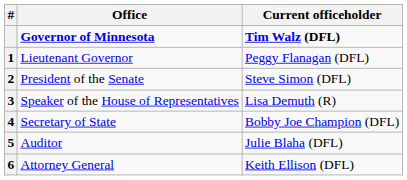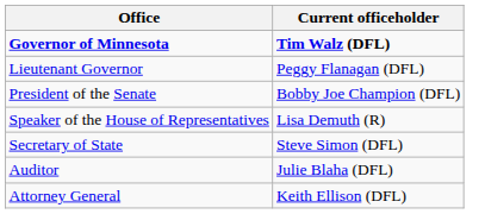 <table class=wikitable>
 <tr>
-<th>#</th>
 <th>Office</th>
 <th>Current officeholder</th>
 </tr>
 <tr>
-<th></th>
 <td><strong><a href='#'>Governor of Minnesota</a></strong></td>
 <td><strong><a href='#'>Tim Walz</a> (DFL)</strong></td>
 </tr>
 <tr>
-<th>1</th>
 <td><a href='#'>Lieutenant Governor</a></td>
 <td><a href='#'>Peggy Flanagan</a> (DFL)</td>
 </tr>
 <tr>
-<th>2</th>
 <td><a href='#'>President</a> of the <a href='#'>Senate</a></td>
-<td><a href='#'>Steve Simon</a> (DFL)</td>
+<td><a href='#'>Bobby Joe Champion</a> (DFL)</td>
 </tr>
 <tr>
-<th>3</th>
 <td><a href='#'>Speaker</a> of the <a href='#'>House of Representatives</a></td>
 <td><a href='#'>Lisa Demuth</a> (R)</td>
 </tr>
 <tr>
-<th>4</th>
 <td><a href='#'>Secretary of State</a></td>
-<td><a href='#'>Bobby Joe Champion</a> (DFL)</td>
+<td><a href='#'>Steve Simon</a> (DFL)</td>
 </tr>
 <tr>
-<th>5</th>
 <td><a href='#'>Auditor</a></td>
 <td><a href='#'>Julie Blaha</a> (DFL)</td>
 </tr>
 <tr>
-<th>6</th>
 <td><a href='#'>Attorney General</a></td>
 <td><a href='#'>Keith Ellison</a> (DFL)</td>
 </tr>
 </table>
